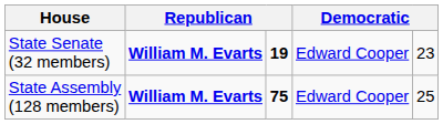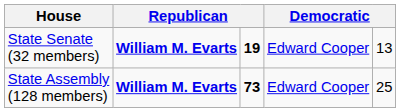 <table class=wikitable>
 <tr>
 <th>House</th>
 <th colspan="2"><a href='#'>Republican</a></th>
 <th colspan="2"><a href='#'>Democratic</a></th>
 </tr>
 <tr>
 <td><a href='#'>State Senate</a> <br>(32 members)</td>
 <td><strong><a href='#'>William M. Evarts</a></strong></td>
 <td align="right"><strong>19</strong></td>
 <td><a href='#'>Edward Cooper</a></td>
-<td align="right">23</td>
+<td align="right">13</td>
 </tr>
 <tr>
 <td><a href='#'>State Assembly</a> <br>(128 members)</td>
 <td><strong><a href='#'>William M. Evarts</a></strong></td>
-<td align="right"><strong>75</strong></td>
+<td align="right"><strong>73</strong></td>
 <td><a href='#'>Edward Cooper</a></td>
 <td align="right">25</td>
 </tr>
 </table>
